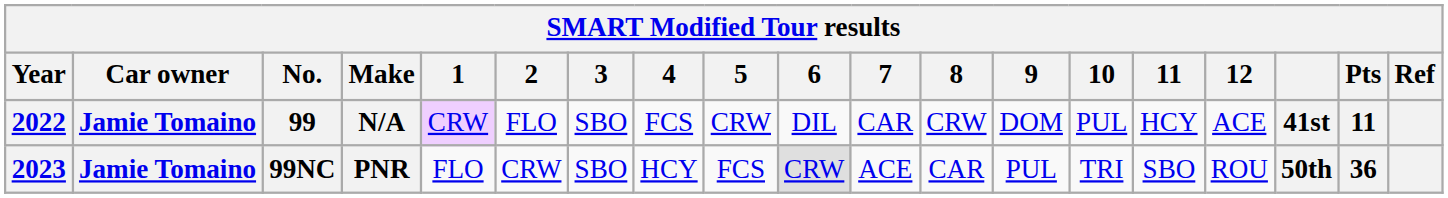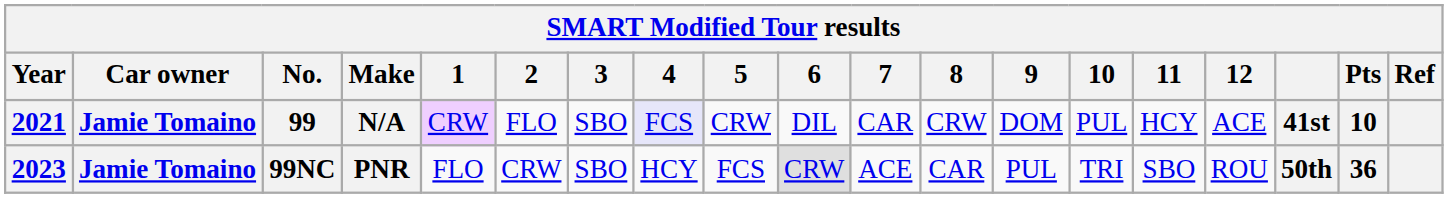 <table class="wikitable" style="text-align:center; font-size:75%">
 <tr>
 <th colspan=38><a href='#'>SMART Modified Tour</a> results</th>
 </tr>
 <tr>
 <th>Year</th>
 <th>Car owner</th>
 <th>No.</th>
 <th>Make</th>
 <th>1</th>
 <th>2</th>
 <th>3</th>
 <th>4</th>
 <th>5</th>
 <th>6</th>
 <th>7</th>
 <th>8</th>
 <th>9</th>
 <th>10</th>
 <th>11</th>
 <th>12</th>
 <th></th>
 <th>Pts</th>
 <th>Ref</th>
 </tr>
 <tr>
-<th><a href='#'>2022</a></th>
+<th><a href='#'>2021</a></th>
 <th><a href='#'>Jamie Tomaino</a></th>
 <th>99</th>
 <th>N/A</th>
 <td style="background:#EFCFFF;"><a href='#'>CRW</a><br></td>
 <td><a href='#'>FLO</a></td>
 <td><a href='#'>SBO</a></td>
-<td><a href='#'>FCS</a></td>
+<td style="background: lavender;"><a href='#'>FCS</a></td>
 <td><a href='#'>CRW</a></td>
 <td><a href='#'>DIL</a></td>
 <td><a href='#'>CAR</a></td>
 <td><a href='#'>CRW</a></td>
 <td><a href='#'>DOM</a></td>
 <td><a href='#'>PUL</a></td>
 <td><a href='#'>HCY</a></td>
 <td><a href='#'>ACE</a></td>
 <th>41st</th>
-<th>11</th>
+<th>10</th>
 <th></th>
 </tr>
 <tr>
 <th><a href='#'>2023</a></th>
 <th><a href='#'>Jamie Tomaino</a></th>
 <th>99NC</th>
 <th>PNR</th>
 <td><a href='#'>FLO</a></td>
 <td><a href='#'>CRW</a></td>
 <td><a href='#'>SBO</a></td>
 <td><a href='#'>HCY</a></td>
 <td><a href='#'>FCS</a></td>
 <td style="background:#DFDFDF;"><a href='#'>CRW</a><br></td>
 <td><a href='#'>ACE</a></td>
 <td><a href='#'>CAR</a></td>
 <td><a href='#'>PUL</a></td>
 <td><a href='#'>TRI</a></td>
 <td><a href='#'>SBO</a></td>
 <td><a href='#'>ROU</a></td>
 <th>50th</th>
 <th>36</th>
 <th></th>
 </tr>
 </table>
